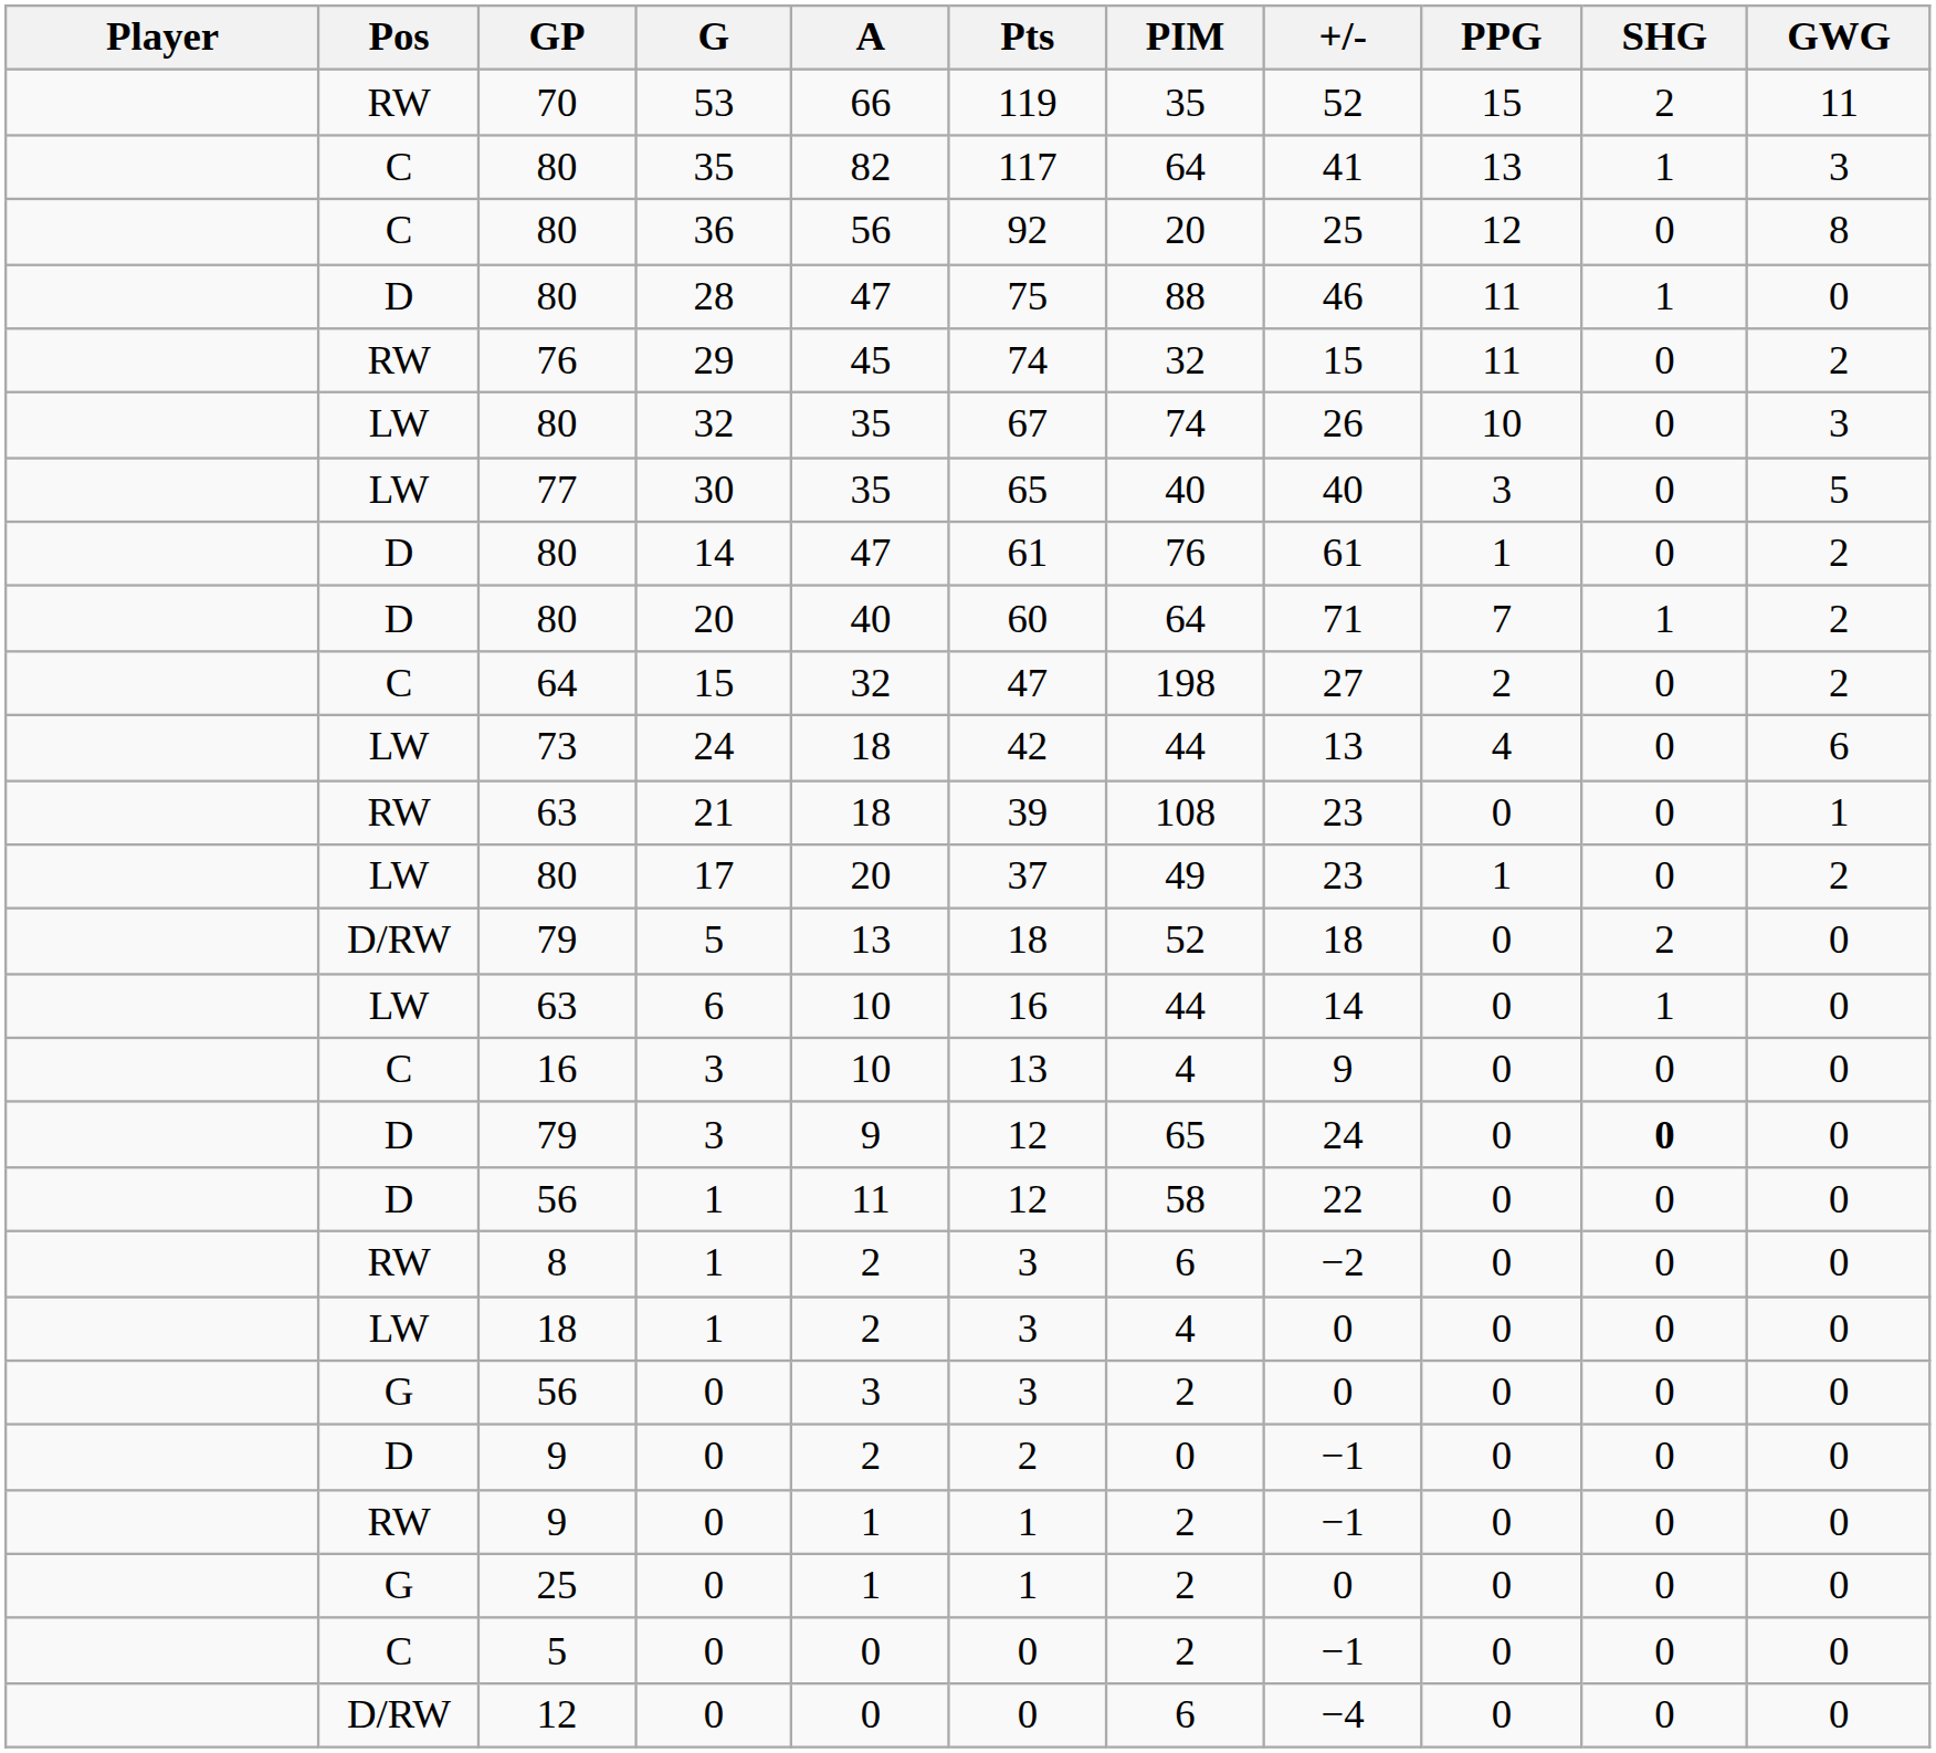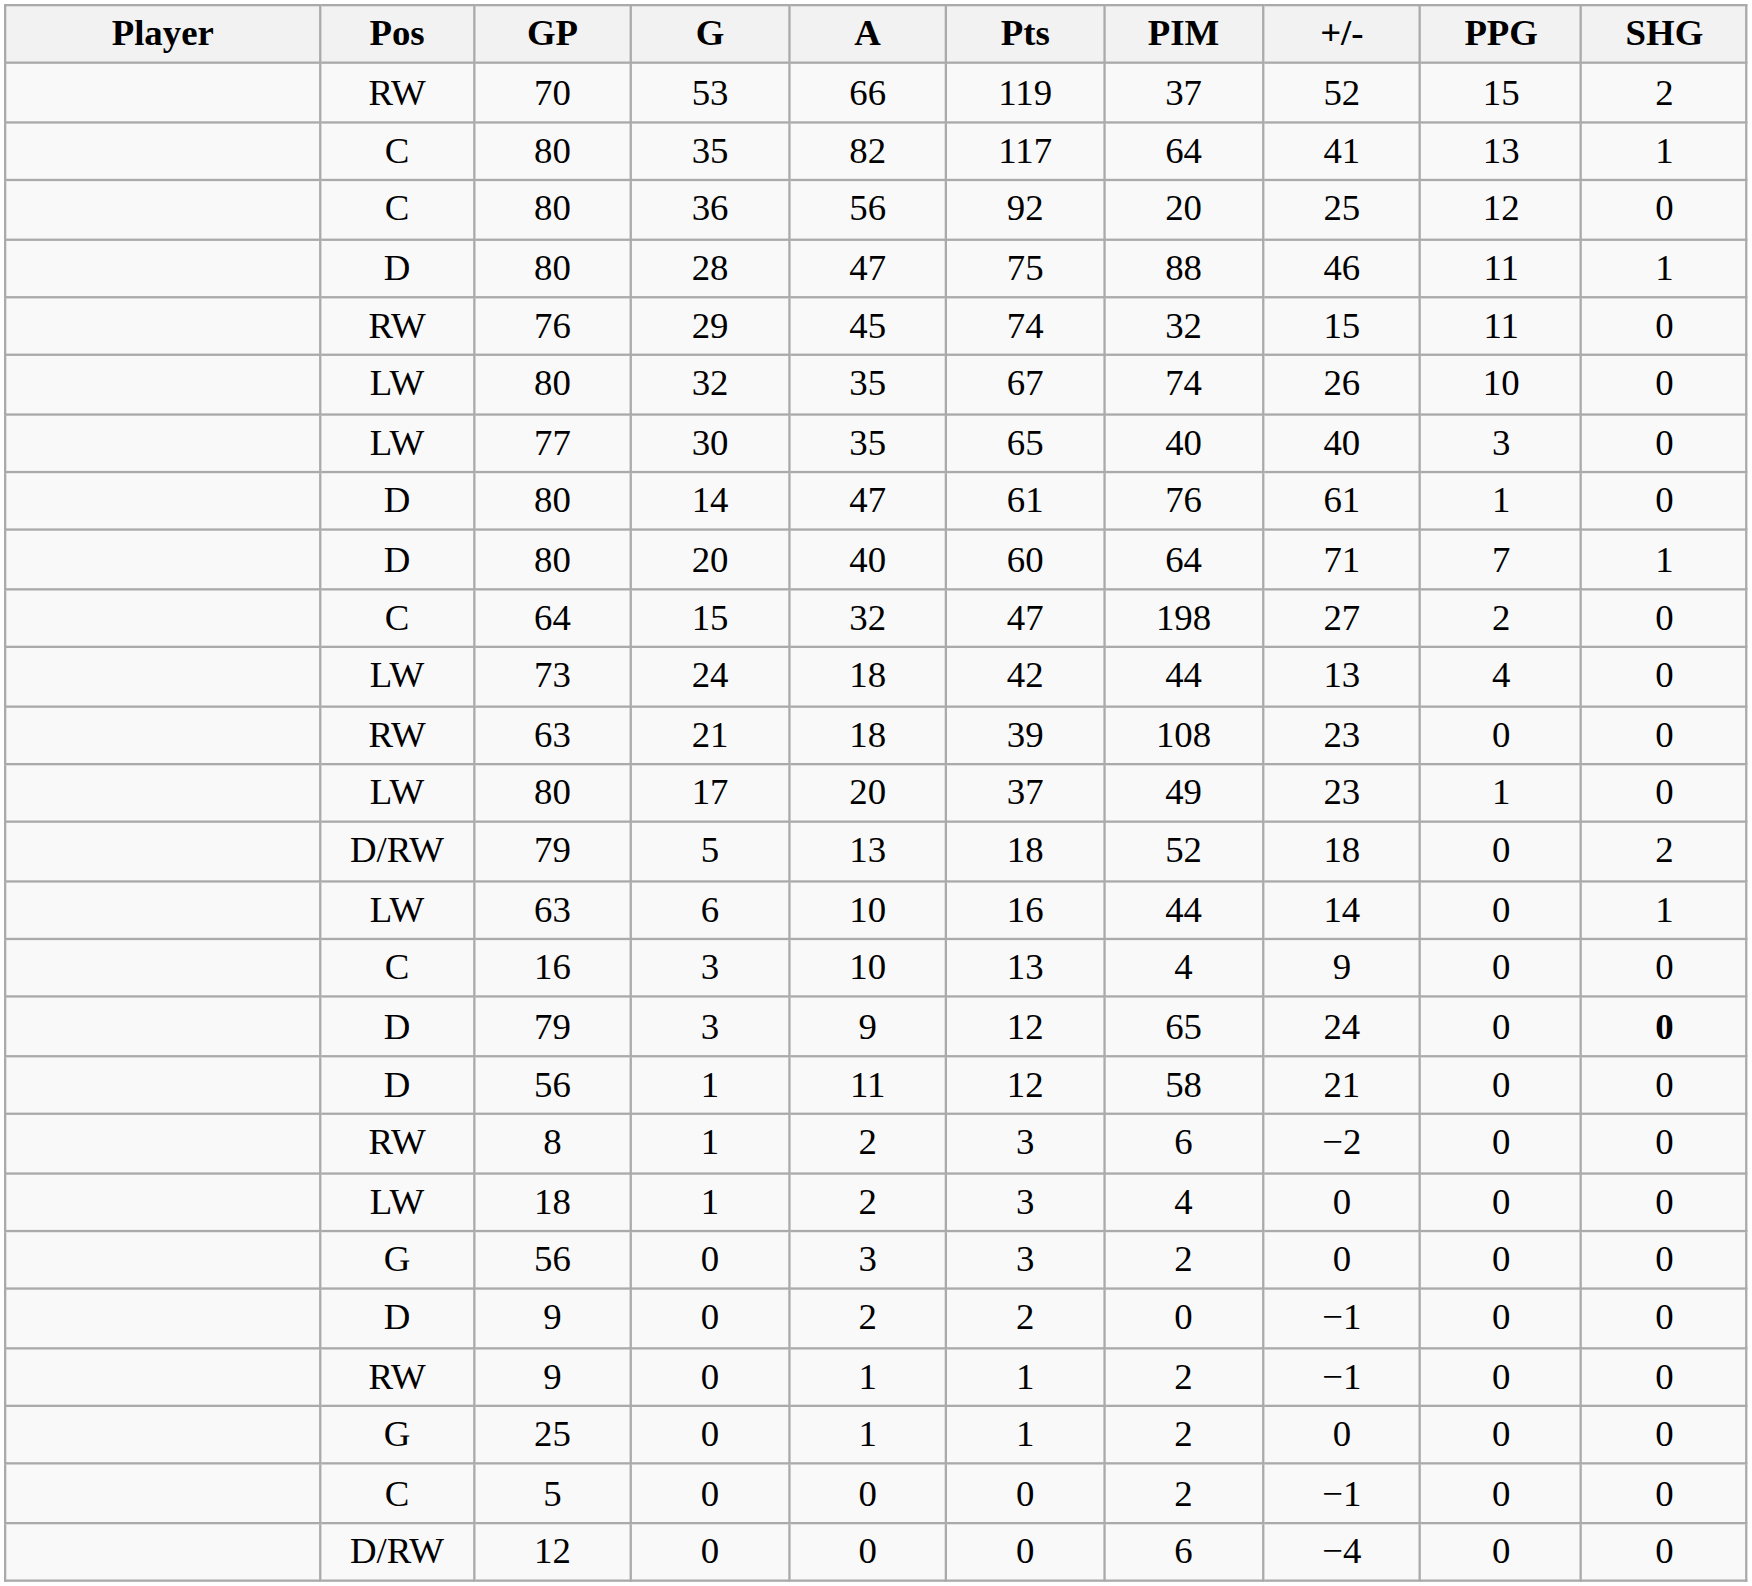 <table class="wikitable sortable" width="60%">
 <tr ALIGN="center">
 <th bgcolor="#DDDDFF" width="10%">Player</th>
 <th bgcolor="#DDDDFF" width="3%" title="Position">Pos</th>
 <th bgcolor="#DDDDFF" width="5%" title="Games played">GP</th>
 <th bgcolor="#DDDDFF" width="5%" title="Goals">G</th>
 <th bgcolor="#DDDDFF" width="5%" title="Assists">A</th>
 <th bgcolor="#DDDDFF" width="5%" title="Points">Pts</th>
 <th bgcolor="#DDDDFF" width="5%" title="Penalties in Minutes">PIM</th>
 <th bgcolor="#DDDDFF" width="5%" title="Plus/Minus">+/-</th>
 <th bgcolor="#DDDDFF" width="5%" title="Power Play Goals">PPG</th>
 <th bgcolor="#DDDDFF" width="5%" title="Short-handed Goals">SHG</th>
-<th bgcolor="#DDDDFF" width="5%" title="Game-winning Goals">GWG</th>
 </tr>
 <tr align="center">
 <td align="right"></td>
 <td>RW</td>
 <td>70</td>
 <td>53</td>
 <td>66</td>
 <td>119</td>
-<td>35</td>
+<td>37</td>
 <td>52</td>
 <td>15</td>
 <td>2</td>
-<td>11</td>
 </tr>
 <tr align="center">
 <td align="right"></td>
 <td>C</td>
 <td>80</td>
 <td>35</td>
 <td>82</td>
 <td>117</td>
 <td>64</td>
 <td>41</td>
 <td>13</td>
 <td>1</td>
-<td>3</td>
 </tr>
 <tr align="center">
 <td align="right"></td>
 <td>C</td>
 <td>80</td>
 <td>36</td>
 <td>56</td>
 <td>92</td>
 <td>20</td>
 <td>25</td>
 <td>12</td>
 <td>0</td>
-<td>8</td>
 </tr>
 <tr align="center">
 <td align="right"></td>
 <td>D</td>
 <td>80</td>
 <td>28</td>
 <td>47</td>
 <td>75</td>
 <td>88</td>
 <td>46</td>
 <td>11</td>
 <td>1</td>
-<td>0</td>
 </tr>
 <tr align="center">
 <td align="right"></td>
 <td>RW</td>
 <td>76</td>
 <td>29</td>
 <td>45</td>
 <td>74</td>
 <td>32</td>
 <td>15</td>
 <td>11</td>
 <td>0</td>
-<td>2</td>
 </tr>
 <tr align="center">
 <td align="right"></td>
 <td>LW</td>
 <td>80</td>
 <td>32</td>
 <td>35</td>
 <td>67</td>
 <td>74</td>
 <td>26</td>
 <td>10</td>
 <td>0</td>
-<td>3</td>
 </tr>
 <tr align="center">
 <td align="right"></td>
 <td>LW</td>
 <td>77</td>
 <td>30</td>
 <td>35</td>
 <td>65</td>
 <td>40</td>
 <td>40</td>
 <td>3</td>
 <td>0</td>
-<td>5</td>
 </tr>
 <tr align="center">
 <td align="right"></td>
 <td>D</td>
 <td>80</td>
 <td>14</td>
 <td>47</td>
 <td>61</td>
 <td>76</td>
 <td>61</td>
 <td>1</td>
 <td>0</td>
-<td>2</td>
 </tr>
 <tr align="center">
 <td align="right"></td>
 <td>D</td>
 <td>80</td>
 <td>20</td>
 <td>40</td>
 <td>60</td>
 <td>64</td>
 <td>71</td>
 <td>7</td>
 <td>1</td>
-<td>2</td>
 </tr>
 <tr align="center">
 <td align="right"></td>
 <td>C</td>
 <td>64</td>
 <td>15</td>
 <td>32</td>
 <td>47</td>
 <td>198</td>
 <td>27</td>
 <td>2</td>
 <td>0</td>
-<td>2</td>
 </tr>
 <tr align="center">
 <td align="right"></td>
 <td>LW</td>
 <td>73</td>
 <td>24</td>
 <td>18</td>
 <td>42</td>
 <td>44</td>
 <td>13</td>
 <td>4</td>
 <td>0</td>
-<td>6</td>
 </tr>
 <tr align="center">
 <td align="right"></td>
 <td>RW</td>
 <td>63</td>
 <td>21</td>
 <td>18</td>
 <td>39</td>
 <td>108</td>
 <td>23</td>
 <td>0</td>
 <td>0</td>
-<td>1</td>
 </tr>
 <tr align="center">
 <td align="right"></td>
 <td>LW</td>
 <td>80</td>
 <td>17</td>
 <td>20</td>
 <td>37</td>
 <td>49</td>
 <td>23</td>
 <td>1</td>
 <td>0</td>
-<td>2</td>
 </tr>
 <tr align="center">
 <td align="right"></td>
 <td>D/RW</td>
 <td>79</td>
 <td>5</td>
 <td>13</td>
 <td>18</td>
 <td>52</td>
 <td>18</td>
 <td>0</td>
 <td>2</td>
-<td>0</td>
 </tr>
 <tr align="center">
 <td align="right"></td>
 <td>LW</td>
 <td>63</td>
 <td>6</td>
 <td>10</td>
 <td>16</td>
 <td>44</td>
 <td>14</td>
 <td>0</td>
 <td>1</td>
-<td>0</td>
 </tr>
 <tr align="center">
 <td align="right"></td>
 <td>C</td>
 <td>16</td>
 <td>3</td>
 <td>10</td>
 <td>13</td>
 <td>4</td>
 <td>9</td>
-<td>0</td>
 <td>0</td>
 <td>0</td>
 </tr>
 <tr align="center">
 <td align="right"></td>
 <td>D</td>
 <td>79</td>
 <td>3</td>
 <td>9</td>
 <td>12</td>
 <td>65</td>
 <td>24</td>
 <td>0</td>
 <td><strong>0</strong></td>
-<td>0</td>
 </tr>
 <tr align="center">
 <td align="right"></td>
 <td>D</td>
 <td>56</td>
 <td>1</td>
 <td>11</td>
 <td>12</td>
 <td>58</td>
-<td>22</td>
-<td>0</td>
+<td>21</td>
 <td>0</td>
 <td>0</td>
 </tr>
 <tr align="center">
 <td align="right"></td>
 <td>RW</td>
 <td>8</td>
 <td>1</td>
 <td>2</td>
 <td>3</td>
 <td>6</td>
 <td>−2</td>
 <td>0</td>
 <td>0</td>
-<td>0</td>
 </tr>
 <tr align="center">
 <td align="right"></td>
 <td>LW</td>
 <td>18</td>
 <td>1</td>
 <td>2</td>
 <td>3</td>
 <td>4</td>
-<td>0</td>
 <td>0</td>
 <td>0</td>
 <td>0</td>
 </tr>
 <tr align="center">
 <td align="right"></td>
 <td>G</td>
 <td>56</td>
 <td>0</td>
 <td>3</td>
 <td>3</td>
 <td>2</td>
 <td>0</td>
 <td>0</td>
 <td>0</td>
-<td>0</td>
 </tr>
 <tr align="center">
 <td align="right"></td>
 <td>D</td>
 <td>9</td>
 <td>0</td>
 <td>2</td>
 <td>2</td>
 <td>0</td>
 <td>−1</td>
-<td>0</td>
 <td>0</td>
 <td>0</td>
 </tr>
 <tr align="center">
 <td align="right"></td>
 <td>RW</td>
 <td>9</td>
 <td>0</td>
 <td>1</td>
 <td>1</td>
 <td>2</td>
 <td>−1</td>
 <td>0</td>
 <td>0</td>
-<td>0</td>
 </tr>
 <tr align="center">
 <td align="right"></td>
 <td>G</td>
 <td>25</td>
 <td>0</td>
 <td>1</td>
 <td>1</td>
 <td>2</td>
-<td>0</td>
 <td>0</td>
 <td>0</td>
 <td>0</td>
 </tr>
 <tr align="center">
 <td align="right"></td>
 <td>C</td>
 <td>5</td>
 <td>0</td>
 <td>0</td>
 <td>0</td>
 <td>2</td>
 <td>−1</td>
 <td>0</td>
 <td>0</td>
-<td>0</td>
 </tr>
 <tr align="center">
 <td align="right"></td>
 <td>D/RW</td>
 <td>12</td>
 <td>0</td>
 <td>0</td>
 <td>0</td>
 <td>6</td>
 <td>−4</td>
 <td>0</td>
 <td>0</td>
-<td>0</td>
 </tr>
 </table>
